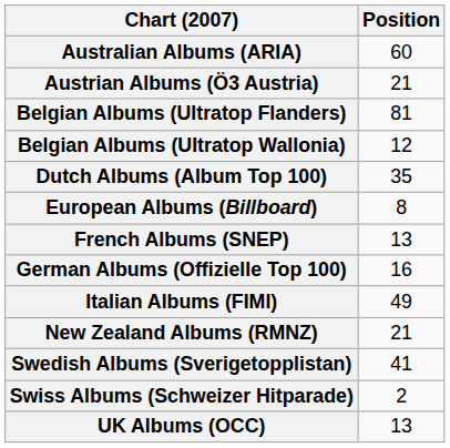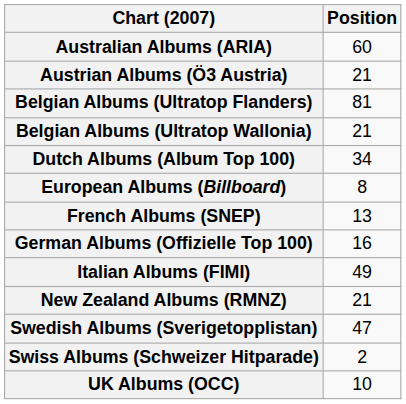 <table class="wikitable sortable plainrowheaders" style="text-align:center">
 <tr>
 <th scope="col">Chart (2007)</th>
 <th scope="col">Position</th>
 </tr>
 <tr>
 <th scope="row">Australian Albums (ARIA)</th>
 <td>60</td>
 </tr>
 <tr>
 <th scope="row">Austrian Albums (Ö3 Austria)</th>
 <td>21</td>
 </tr>
 <tr>
 <th scope="row">Belgian Albums (Ultratop Flanders)</th>
 <td>81</td>
 </tr>
 <tr>
 <th scope="row">Belgian Albums (Ultratop Wallonia)</th>
-<td>12</td>
+<td>21</td>
 </tr>
 <tr>
 <th scope="row">Dutch Albums (Album Top 100)</th>
-<td>35</td>
+<td>34</td>
 </tr>
 <tr>
 <th scope="row">European Albums (<em>Billboard</em>)</th>
 <td>8</td>
 </tr>
 <tr>
 <th scope="row">French Albums (SNEP)</th>
 <td>13</td>
 </tr>
 <tr>
 <th scope="row">German Albums (Offizielle Top 100)</th>
 <td>16</td>
 </tr>
 <tr>
 <th scope="row">Italian Albums (FIMI)</th>
 <td>49</td>
 </tr>
 <tr>
 <th scope="row">New Zealand Albums (RMNZ)</th>
 <td>21</td>
 </tr>
 <tr>
 <th scope="row">Swedish Albums (Sverigetopplistan)</th>
-<td>41</td>
+<td>47</td>
 </tr>
 <tr>
 <th scope="row">Swiss Albums (Schweizer Hitparade)</th>
 <td>2</td>
 </tr>
 <tr>
 <th scope="row">UK Albums (OCC)</th>
-<td>13</td>
+<td>10</td>
 </tr>
 </table>
